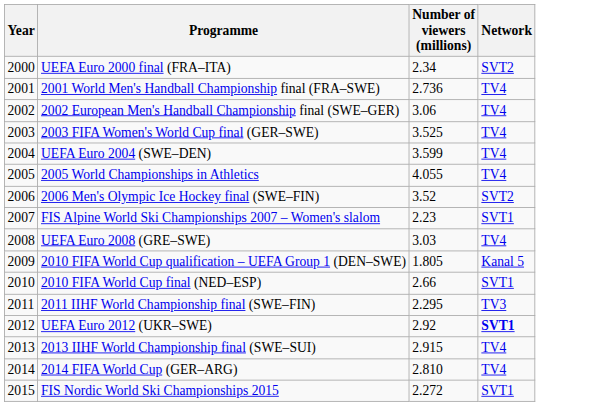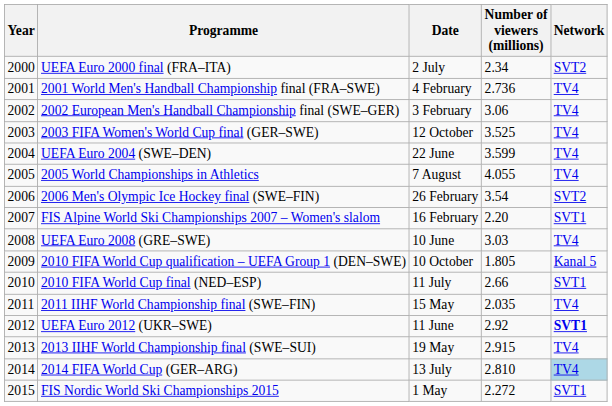 <table class="sortable wikitable">
 <tr>
 <th>Year</th>
 <th>Programme</th>
+<th>Date</th>
 <th>Number of<br>viewers<br>(millions)</th>
 <th>Network</th>
 </tr>
 <tr>
 <td>2000</td>
 <td><a href='#'>UEFA Euro 2000 final</a> (FRA–ITA)</td>
+<td>2 July</td>
 <td>2.34</td>
 <td><a href='#'>SVT2</a></td>
 </tr>
 <tr>
 <td>2001</td>
 <td><a href='#'>2001 World Men's Handball Championship</a> final (FRA–SWE)</td>
+<td>4 February</td>
 <td>2.736</td>
 <td><a href='#'>TV4</a></td>
 </tr>
 <tr>
 <td>2002</td>
 <td><a href='#'>2002 European Men's Handball Championship</a> final (SWE–GER)</td>
+<td>3 February</td>
 <td>3.06</td>
 <td><a href='#'>TV4</a></td>
 </tr>
 <tr>
 <td>2003</td>
 <td><a href='#'>2003 FIFA Women's World Cup final</a> (GER–SWE)</td>
+<td>12 October</td>
 <td>3.525</td>
 <td><a href='#'>TV4</a></td>
 </tr>
 <tr>
 <td>2004</td>
 <td><a href='#'>UEFA Euro 2004</a> (SWE–DEN)</td>
+<td>22 June</td>
 <td>3.599</td>
 <td><a href='#'>TV4</a></td>
 </tr>
 <tr>
 <td>2005</td>
 <td><a href='#'>2005 World Championships in Athletics</a></td>
+<td>7 August</td>
 <td>4.055</td>
 <td><a href='#'>TV4</a></td>
 </tr>
 <tr>
 <td>2006</td>
 <td><a href='#'>2006 Men's Olympic Ice Hockey final</a> (SWE–FIN)</td>
-<td>3.52</td>
+<td>26 February</td>
+<td>3.54</td>
 <td><a href='#'>SVT2</a></td>
 </tr>
 <tr>
 <td>2007</td>
 <td><a href='#'>FIS Alpine World Ski Championships 2007 – Women's slalom</a></td>
-<td>2.23</td>
+<td>16 February</td>
+<td>2.20</td>
 <td><a href='#'>SVT1</a></td>
 </tr>
 <tr>
 <td>2008</td>
 <td><a href='#'>UEFA Euro 2008</a> (GRE–SWE)</td>
+<td>10 June</td>
 <td>3.03</td>
 <td><a href='#'>TV4</a></td>
 </tr>
 <tr>
 <td>2009</td>
 <td><a href='#'>2010 FIFA World Cup qualification – UEFA Group 1</a> (DEN–SWE)</td>
+<td>10 October</td>
 <td>1.805</td>
 <td><a href='#'>Kanal 5</a></td>
 </tr>
 <tr>
 <td>2010</td>
 <td><a href='#'>2010 FIFA World Cup final</a> (NED–ESP)</td>
+<td>11 July</td>
 <td>2.66</td>
 <td><a href='#'>SVT1</a></td>
 </tr>
 <tr>
 <td>2011</td>
 <td><a href='#'>2011 IIHF World Championship final</a> (SWE–FIN)</td>
-<td>2.295</td>
-<td><a href='#'>TV3</a></td>
+<td>15 May</td>
+<td>2.035</td>
+<td><a href='#'>TV4</a></td>
 </tr>
 <tr>
 <td>2012</td>
 <td><a href='#'>UEFA Euro 2012</a> (UKR–SWE)</td>
+<td>11 June</td>
 <td>2.92</td>
 <td><strong><a href='#'>SVT1</a></strong></td>
 </tr>
 <tr>
 <td>2013</td>
 <td><a href='#'>2013 IIHF World Championship final</a> (SWE–SUI)</td>
+<td>19 May</td>
 <td>2.915</td>
 <td><a href='#'>TV4</a></td>
 </tr>
 <tr>
 <td>2014</td>
 <td><a href='#'>2014 FIFA World Cup</a> (GER–ARG)</td>
+<td>13 July</td>
 <td>2.810</td>
-<td><a href='#'>TV4</a></td>
+<td style="background: lightblue;"><a href='#'>TV4</a></td>
 </tr>
 <tr>
 <td>2015</td>
 <td><a href='#'>FIS Nordic World Ski Championships 2015</a></td>
+<td>1 May</td>
 <td>2.272</td>
 <td><a href='#'>SVT1</a></td>
 </tr>
 </table>
